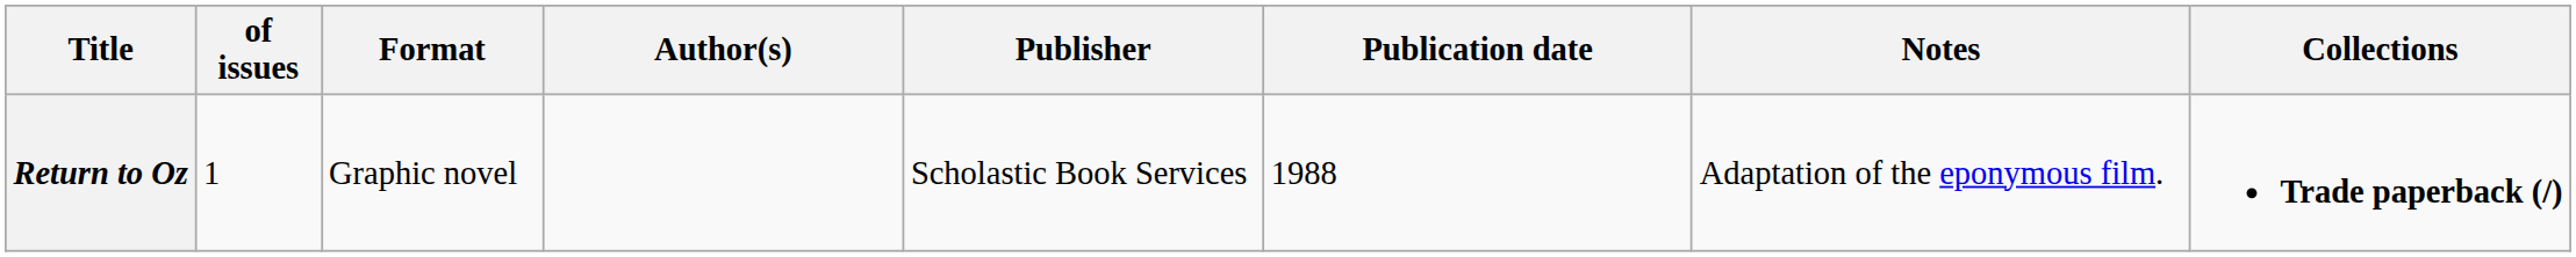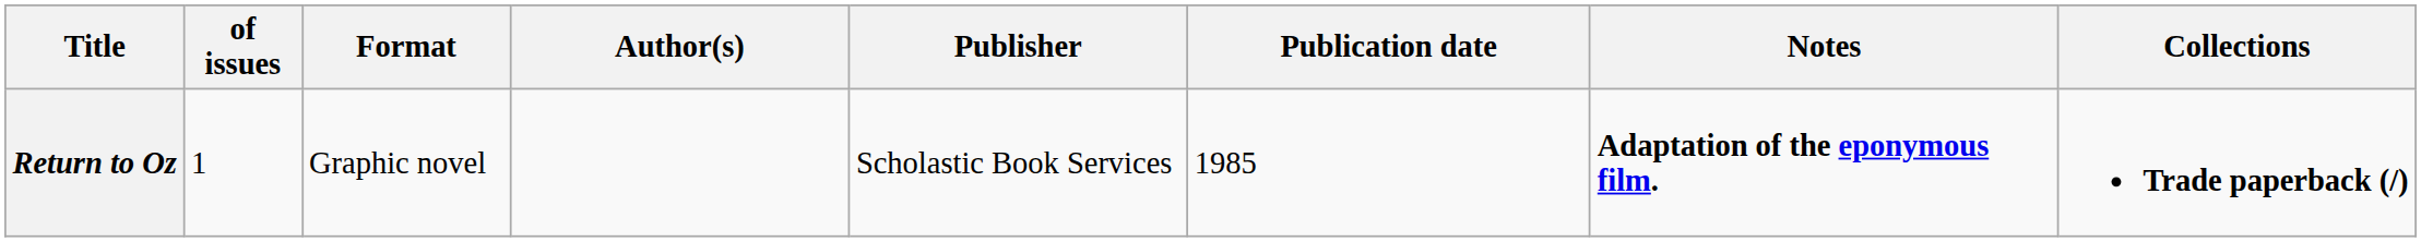 <table class="wikitable">
 <tr>
 <th>Title</th>
 <th style="width:40pt"> of issues</th>
 <th style="width:75pt">Format</th>
 <th style="width:125pt">Author(s)</th>
 <th style="width:125pt">Publisher</th>
 <th style="width:150pt">Publication date</th>
 <th style="width:175pt">Notes</th>
 <th>Collections</th>
 </tr>
 <tr>
 <th><em>Return to Oz</em></th>
 <td>1</td>
 <td>Graphic novel</td>
 <td></td>
 <td>Scholastic Book Services</td>
-<td>1988</td>
-<td>Adaptation of the <a href='#'>eponymous film</a>.</td>
+<td>1985</td>
+<td><strong>Adaptation of the <a href='#'>eponymous film</a>.</strong></td>
 <td><strong><br><ul><li>Trade paperback (/)</li></ul></strong></td>
 </tr>
 </table>
